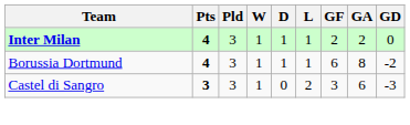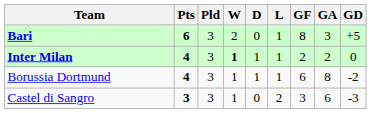 <table class="wikitable" style="text-align:center;">
 <tr>
 <th width=200>Team</th>
 <th width=20>Pts</th>
 <th width=20>Pld</th>
 <th width=20>W</th>
 <th width=20>D</th>
 <th width=20>L</th>
 <th width=20>GF</th>
 <th width=20>GA</th>
 <th width=20>GD</th>
 </tr>
 <tr style="background:#ccffcc">
+<td style="text-align:left"><strong> <a href='#'>Bari</a></strong></td>
+<td><strong>6</strong></td>
+<td>3</td>
+<td>2</td>
+<td>0</td>
+<td>1</td>
+<td>8</td>
+<td>3</td>
+<td>+5</td>
+</tr>
+<tr style="background:#ccffcc">
 <td style="text-align:left"><strong> <a href='#'>Inter Milan</a></strong></td>
 <td><strong>4</strong></td>
 <td>3</td>
-<td>1</td>
+<td><strong>1</strong></td>
 <td>1</td>
 <td>1</td>
 <td>2</td>
 <td>2</td>
 <td>0</td>
 </tr>
 <tr>
 <td style="text-align:left"> <a href='#'>Borussia Dortmund</a></td>
 <td><strong>4</strong></td>
 <td>3</td>
 <td>1</td>
 <td>1</td>
 <td>1</td>
 <td>6</td>
 <td>8</td>
 <td>-2</td>
 </tr>
 <tr>
 <td style="text-align:left"> <a href='#'>Castel di Sangro</a></td>
 <td><strong>3</strong></td>
 <td>3</td>
 <td>1</td>
 <td>0</td>
 <td>2</td>
 <td>3</td>
 <td>6</td>
 <td>-3</td>
 </tr>
 </table>
